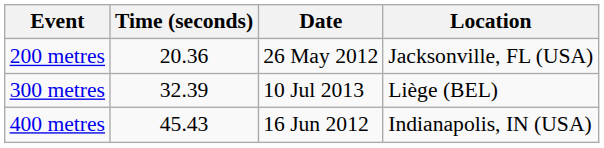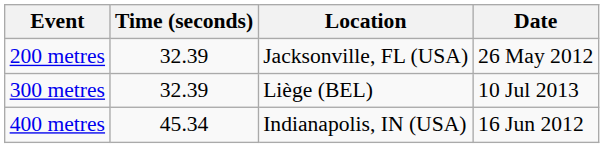 <table class="wikitable">
 <tr>
 <th>Event</th>
 <th>Time (seconds)</th>
+<th>Location</th>
 <th>Date</th>
-<th>Location</th>
 </tr>
 <tr>
 <td><a href='#'>200 metres</a></td>
-<td align="center">20.36</td>
+<td align="center">32.39</td>
+<td>Jacksonville, FL (USA)</td>
 <td>26 May 2012</td>
-<td>Jacksonville, FL (USA)</td>
 </tr>
 <tr>
 <td><a href='#'>300 metres</a></td>
 <td align="center">32.39</td>
+<td>Liège (BEL)</td>
 <td>10 Jul 2013</td>
-<td>Liège (BEL)</td>
 </tr>
 <tr>
 <td><a href='#'>400 metres</a></td>
-<td align="center">45.43</td>
+<td align="center">45.34</td>
+<td>Indianapolis, IN (USA)</td>
 <td>16 Jun 2012</td>
-<td>Indianapolis, IN (USA)</td>
 </tr>
 </table>
